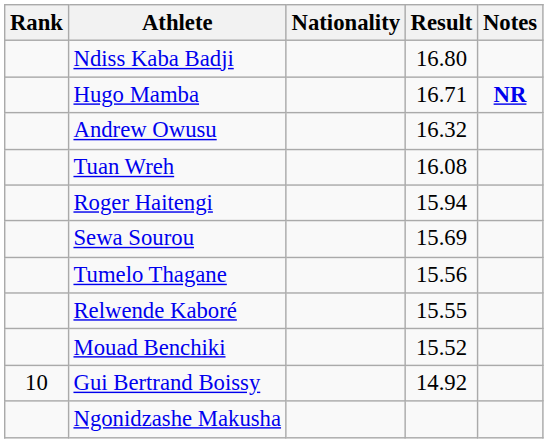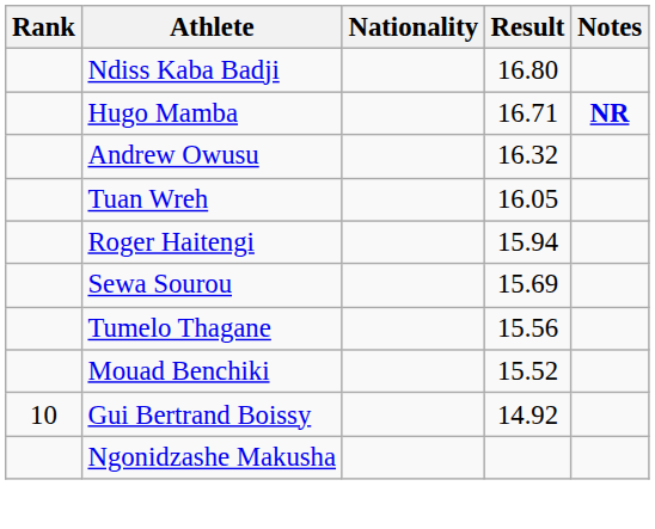 <table class="wikitable sortable" style="text-align:center">
 <tr>
 <th>Rank</th>
 <th>Athlete</th>
 <th>Nationality</th>
 <th>Result</th>
 <th>Notes</th>
 </tr>
 <tr>
 <td></td>
 <td align=left><a href='#'>Ndiss Kaba Badji</a></td>
 <td align=left></td>
 <td>16.80</td>
 <td></td>
 </tr>
 <tr>
 <td></td>
 <td align=left><a href='#'>Hugo Mamba</a></td>
 <td align=left></td>
 <td>16.71</td>
 <td><strong><a href='#'>NR</a></strong></td>
 </tr>
 <tr>
 <td></td>
 <td align=left><a href='#'>Andrew Owusu</a></td>
 <td align=left></td>
 <td>16.32</td>
 <td></td>
 </tr>
 <tr>
 <td></td>
 <td align=left><a href='#'>Tuan Wreh</a></td>
 <td align=left></td>
-<td>16.08</td>
+<td>16.05</td>
 <td></td>
 </tr>
 <tr>
 <td></td>
 <td align=left><a href='#'>Roger Haitengi</a></td>
 <td align=left></td>
 <td>15.94</td>
 <td></td>
 </tr>
 <tr>
 <td></td>
 <td align=left><a href='#'>Sewa Sourou</a></td>
 <td align=left></td>
 <td>15.69</td>
 <td></td>
 </tr>
 <tr>
 <td></td>
 <td align=left><a href='#'>Tumelo Thagane</a></td>
 <td align=left></td>
 <td>15.56</td>
 <td></td>
 </tr>
 <tr>
 <td></td>
-<td align=left><a href='#'>Relwende Kaboré</a></td>
-<td align=left></td>
-<td>15.55</td>
-<td></td>
-</tr>
-<tr>
-<td></td>
 <td align=left><a href='#'>Mouad Benchiki</a></td>
 <td align=left></td>
 <td>15.52</td>
 <td></td>
 </tr>
 <tr>
 <td>10</td>
 <td align=left><a href='#'>Gui Bertrand Boissy</a></td>
 <td align=left></td>
 <td>14.92</td>
 <td></td>
 </tr>
 <tr>
 <td></td>
 <td align=left><a href='#'>Ngonidzashe Makusha</a></td>
 <td align=left></td>
 <td></td>
 <td></td>
 </tr>
 </table>
